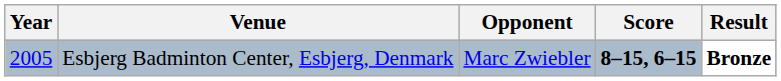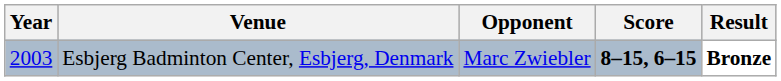 <table class="sortable wikitable" style="font-size: 90%;">
 <tr>
 <th>Year</th>
 <th>Venue</th>
 <th>Opponent</th>
 <th>Score</th>
 <th>Result</th>
 </tr>
 <tr style="background:#AABBCC">
-<td align="center"><a href='#'>2005</a></td>
+<td align="center"><a href='#'>2003</a></td>
 <td align="left">Esbjerg Badminton Center, <a href='#'>Esbjerg, Denmark</a></td>
 <td align="left"> <a href='#'>Marc Zwiebler</a></td>
 <td align="left"><strong>8–15, 6–15</strong></td>
 <td style="text-align:left; background:white"> <strong>Bronze</strong></td>
 </tr>
 </table>
